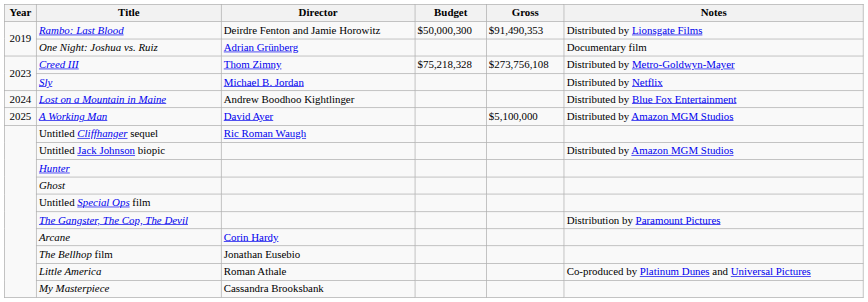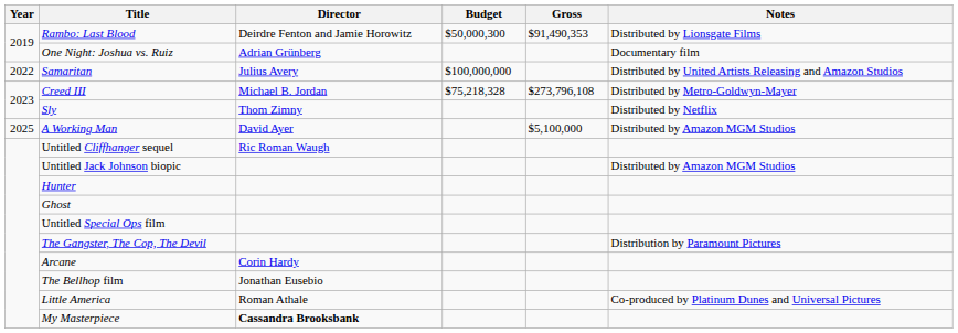 <table class="wikitable sortable" style="width: 100%">
 <tr>
 <th>Year</th>
 <th>Title</th>
 <th>Director</th>
 <th>Budget</th>
 <th>Gross</th>
 <th>Notes</th>
 </tr>
 <tr>
 <td style="text-align:center;" rowspan="2">2019</td>
 <td><em><a href='#'>Rambo: Last Blood</a></em></td>
 <td>Deirdre Fenton and Jamie Horowitz</td>
 <td>$50,000,300</td>
 <td>$91,490,353</td>
 <td>Distributed by <a href='#'>Lionsgate Films</a></td>
 </tr>
 <tr>
 <td><em>One Night: Joshua vs. Ruiz</em></td>
 <td><a href='#'>Adrian Grünberg</a></td>
 <td></td>
 <td></td>
 <td>Documentary film</td>
 </tr>
 <tr>
+<td style="text-align:center;">2022</td>
+<td><em><a href='#'>Samaritan</a></em></td>
+<td><a href='#'>Julius Avery</a></td>
+<td>$100,000,000</td>
+<td></td>
+<td>Distributed by <a href='#'>United Artists Releasing</a> and <a href='#'>Amazon Studios</a></td>
+</tr>
+<tr>
 <td style="text-align:center;" rowspan="2">2023</td>
 <td><em><a href='#'>Creed III</a></em></td>
-<td><a href='#'>Thom Zimny</a></td>
+<td><a href='#'>Michael B. Jordan</a></td>
 <td>$75,218,328</td>
-<td>$273,756,108</td>
+<td>$273,796,108</td>
 <td>Distributed by <a href='#'>Metro-Goldwyn-Mayer</a></td>
 </tr>
 <tr>
 <td><em><a href='#'>Sly</a></em></td>
-<td><a href='#'>Michael B. Jordan</a></td>
+<td><a href='#'>Thom Zimny</a></td>
 <td></td>
 <td></td>
 <td>Distributed by <a href='#'>Netflix</a></td>
-</tr>
-<tr>
-<td style="text-align:center;">2024</td>
-<td><em><a href='#'>Lost on a Mountain in Maine</a></em></td>
-<td>Andrew Boodhoo Kightlinger</td>
-<td></td>
-<td></td>
-<td>Distributed by <a href='#'>Blue Fox Entertainment</a></td>
 </tr>
 <tr>
 <td style="text-align:center;">2025</td>
 <td><em><a href='#'>A Working Man</a></em></td>
 <td><a href='#'>David Ayer</a></td>
 <td></td>
 <td>$5,100,000</td>
 <td>Distributed by <a href='#'>Amazon MGM Studios</a></td>
 </tr>
 <tr>
 <td style="text-align:center;" rowspan="10"></td>
 <td>Untitled <em><a href='#'>Cliffhanger</a></em> sequel</td>
 <td><a href='#'>Ric Roman Waugh</a></td>
 <td></td>
 <td></td>
 <td></td>
 </tr>
 <tr>
 <td>Untitled <a href='#'>Jack Johnson</a> biopic</td>
 <td></td>
 <td></td>
 <td></td>
 <td>Distributed by <a href='#'>Amazon MGM Studios</a></td>
 </tr>
 <tr>
 <td><em><a href='#'>Hunter</a></em></td>
 <td></td>
 <td></td>
 <td></td>
 <td></td>
 </tr>
 <tr>
 <td><em>Ghost</em></td>
 <td></td>
 <td></td>
 <td></td>
 <td></td>
 </tr>
 <tr>
 <td>Untitled <em><a href='#'>Special Ops</a></em> film</td>
 <td></td>
 <td></td>
 <td></td>
 <td></td>
 </tr>
 <tr>
 <td><em><a href='#'>The Gangster, The Cop, The Devil</a></em></td>
 <td></td>
 <td></td>
 <td></td>
 <td>Distribution by <a href='#'>Paramount Pictures</a></td>
 </tr>
 <tr>
 <td><em>Arcane</em></td>
 <td><a href='#'>Corin Hardy</a></td>
 <td></td>
 <td></td>
 <td></td>
 </tr>
 <tr>
 <td><em>The Bellhop</em> film</td>
 <td>Jonathan Eusebio</td>
 <td></td>
 <td></td>
 <td></td>
 </tr>
 <tr>
 <td><em>Little America</em></td>
 <td>Roman Athale</td>
 <td></td>
 <td></td>
 <td>Co-produced by <a href='#'>Platinum Dunes</a> and <a href='#'>Universal Pictures</a></td>
 </tr>
 <tr>
 <td><em>My Masterpiece</em></td>
-<td>Cassandra Brooksbank</td>
+<td><strong>Cassandra Brooksbank</strong></td>
 <td></td>
 <td></td>
 <td></td>
 </tr>
 </table>
